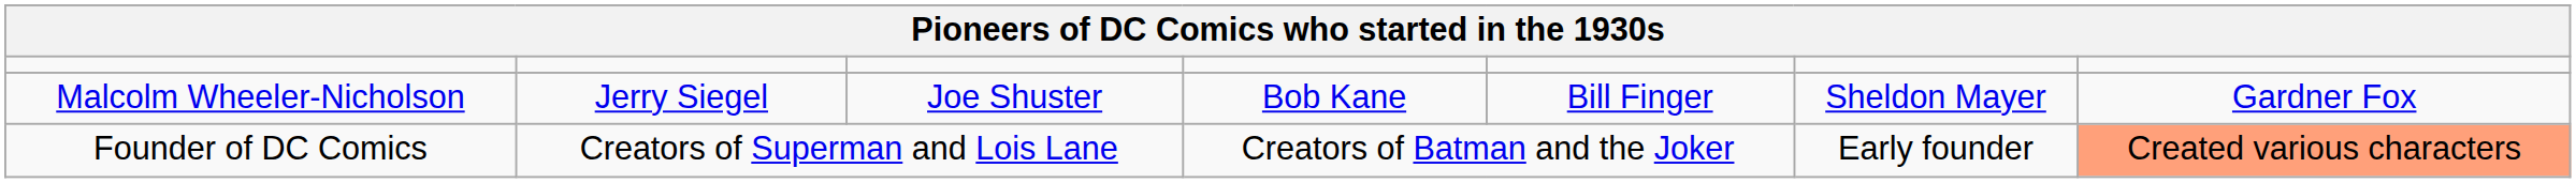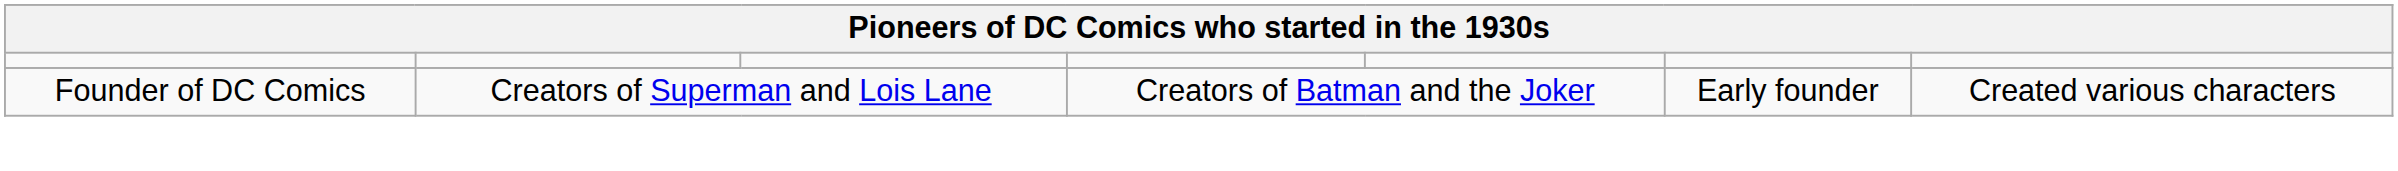 <table class="wikitable" style="width:99%; text-align:center;">
 <tr>
 <th colspan=7>Pioneers of DC Comics who started in the 1930s</th>
 </tr>
 <tr>
 <td></td>
 <td></td>
 <td></td>
 <td></td>
 <td></td>
 <td></td>
 <td></td>
 </tr>
 <tr>
-<td><a href='#'>Malcolm Wheeler-Nicholson</a></td>
-<td><a href='#'>Jerry Siegel</a></td>
-<td><a href='#'>Joe Shuster</a></td>
-<td><a href='#'>Bob Kane</a></td>
-<td><a href='#'>Bill Finger</a></td>
-<td><a href='#'>Sheldon Mayer</a></td>
-<td><a href='#'>Gardner Fox</a></td>
-</tr>
-<tr>
 <td>Founder of DC Comics</td>
 <td colspan="2">Creators of <a href='#'>Superman</a> and <a href='#'>Lois Lane</a></td>
 <td colspan="2">Creators of <a href='#'>Batman</a> and the <a href='#'>Joker</a></td>
 <td>Early founder</td>
-<td style="background: lightsalmon;">Created various characters</td>
+<td>Created various characters</td>
 </tr>
 </table>
